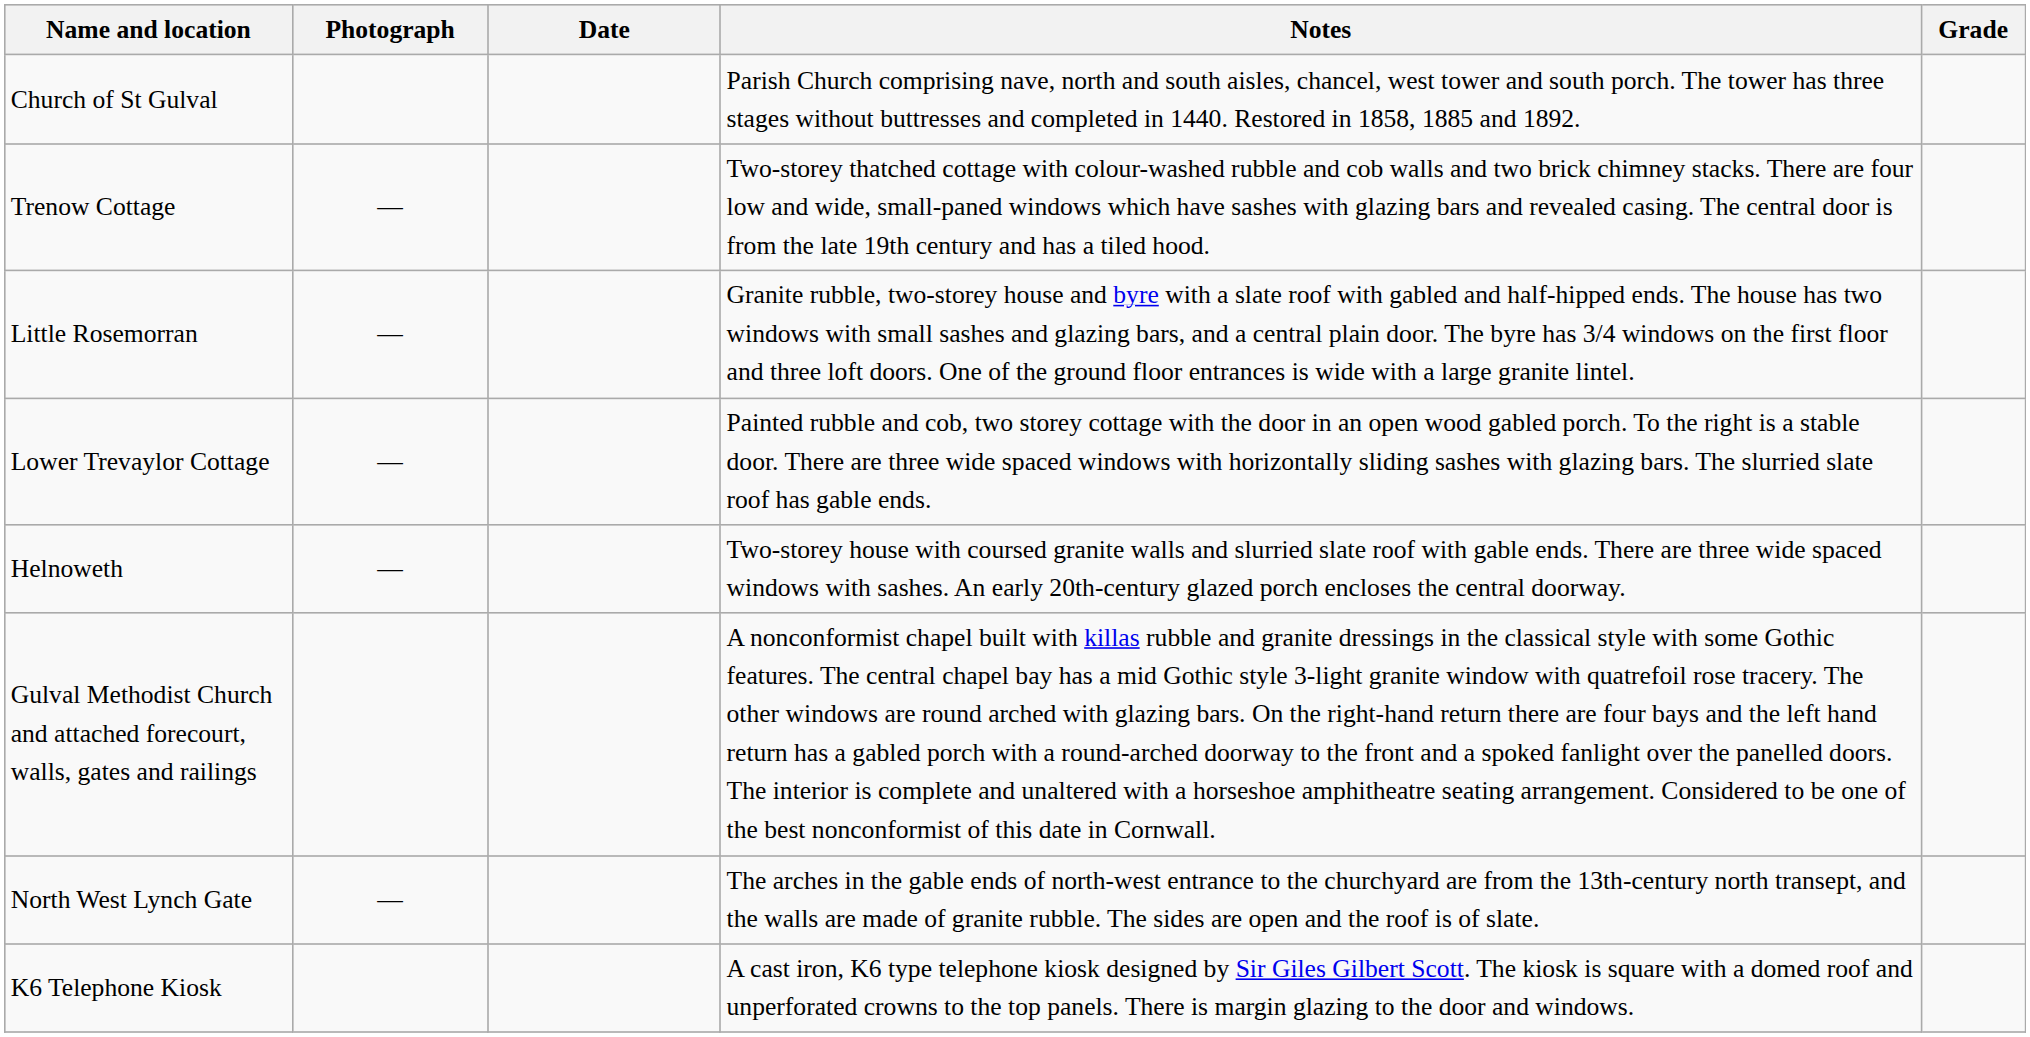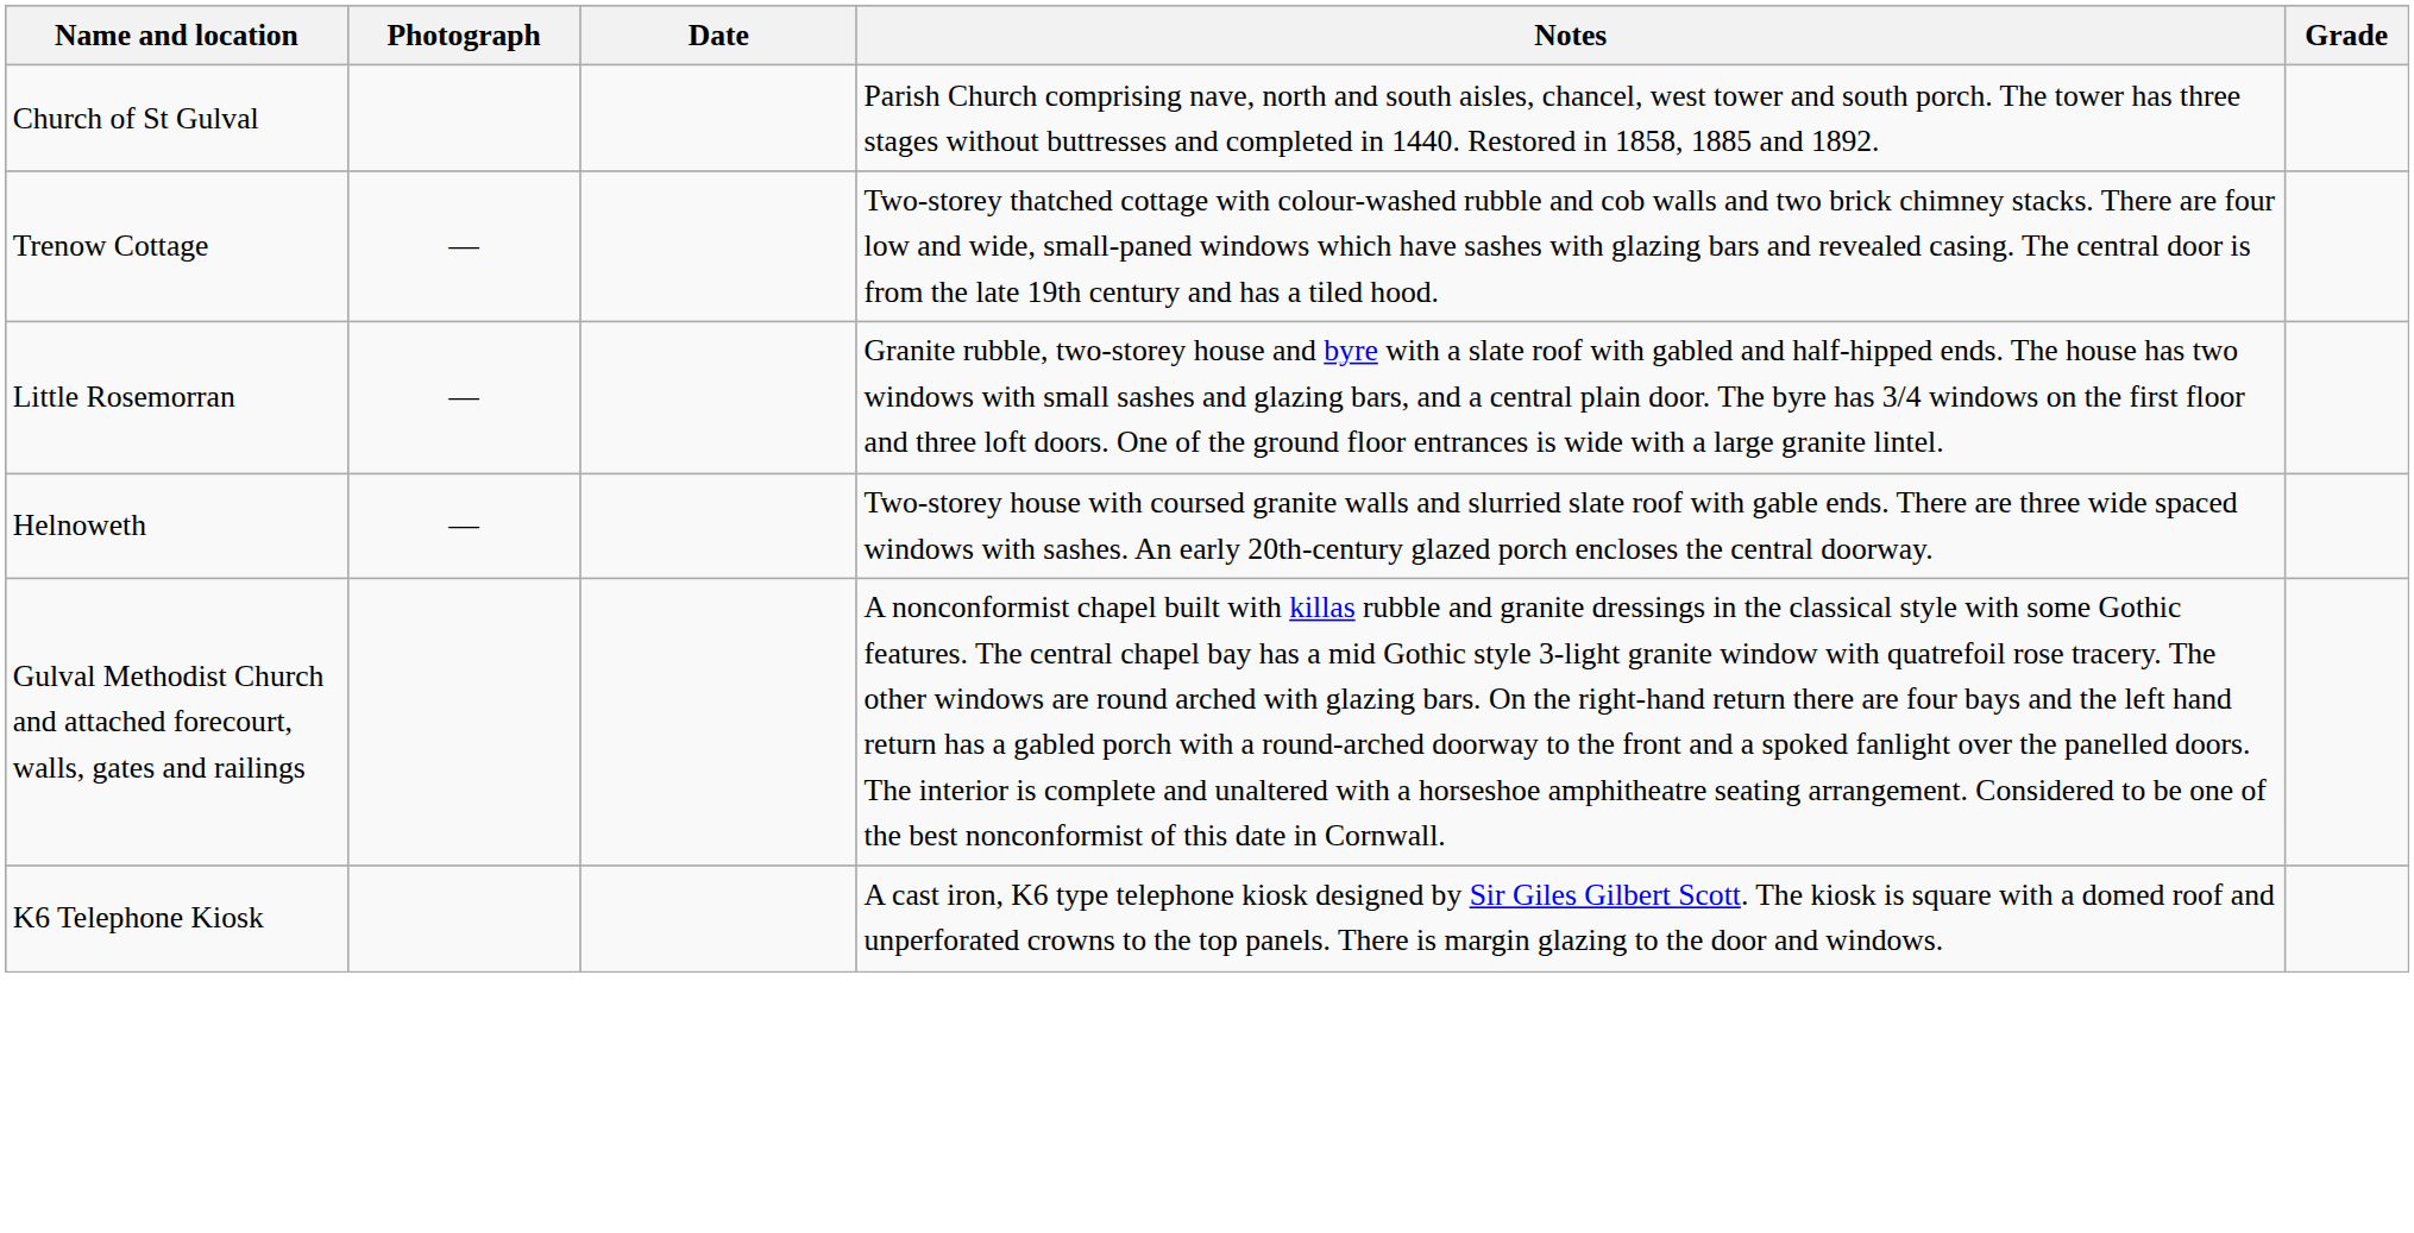 <table class="wikitable sortable plainrowheaders" style="width:100%; border:0; text-align:left; line-height:150%;">
 <tr>
 <th scope="col"  style="width:150px">Name and location</th>
 <th scope="col"  style="width:100px" class="unsortable">Photograph</th>
 <th scope="col"  style="width:120px">Date</th>
 <th scope="col"  style="width:650px" class="unsortable">Notes</th>
 <th scope="col"  style="width:50px">Grade</th>
 </tr>
 <tr>
 <td>Church of St Gulval<br><small></small></td>
 <td align="center"></td>
 <td align="center"></td>
 <td>Parish Church comprising nave, north and south aisles, chancel, west tower and south porch. The tower has three stages without buttresses and completed in 1440. Restored in 1858, 1885 and 1892.</td>
 <td align="center" ></td>
 </tr>
 <tr>
 <td>Trenow Cottage<br><small></small></td>
 <td align="center">—</td>
 <td align="center"></td>
 <td>Two-storey thatched cottage with colour-washed rubble and cob walls and two brick chimney stacks. There are four low and wide, small-paned windows which have sashes with glazing bars and revealed casing. The central door is from the late 19th century and has a tiled hood.</td>
 <td align="center" ></td>
 </tr>
 <tr>
 <td>Little Rosemorran <br><small></small></td>
 <td align="center">—</td>
 <td align="center"></td>
 <td>Granite rubble, two-storey house and <a href='#'>byre</a> with a slate roof with gabled and half-hipped ends. The house has two windows with small sashes and glazing bars, and a central plain door. The byre has 3/4 windows on the first floor and three loft doors. One of the ground floor entrances is wide with a large granite lintel.</td>
 <td align="center" ></td>
 </tr>
 <tr>
-<td>Lower Trevaylor Cottage <br><small></small></td>
-<td align="center">—</td>
-<td align="center"></td>
-<td>Painted rubble and cob, two storey cottage with the door in an open wood gabled porch. To the right is a stable door. There are three wide spaced windows with horizontally sliding sashes with glazing bars. The slurried slate roof has gable ends.</td>
-<td align="center" ></td>
-</tr>
-<tr>
 <td>Helnoweth<br><small></small></td>
 <td align="center">—</td>
 <td align="center"></td>
 <td>Two-storey house with coursed granite walls and slurried slate roof with gable ends. There are three wide spaced windows with sashes. An early 20th-century glazed porch encloses the central doorway.</td>
 <td align="center" ></td>
 </tr>
 <tr>
 <td>Gulval Methodist Church and attached forecourt, walls, gates and railings <br><small></small></td>
 <td align="center"></td>
 <td align="center"></td>
 <td>A nonconformist chapel built with <a href='#'>killas</a> rubble and granite dressings in the classical style with some Gothic features. The central chapel bay has a mid Gothic style 3-light granite window with quatrefoil rose tracery. The other windows are round arched with glazing bars. On the right-hand return there are four bays and the left hand return has a gabled porch with a round-arched doorway to the front and a spoked fanlight over the panelled doors. The interior is complete and unaltered with a horseshoe amphitheatre seating arrangement. Considered to be one of the best nonconformist of this date in Cornwall.</td>
 <td align="center" ></td>
 </tr>
 <tr>
-<td>North West Lynch Gate <br><small></small></td>
-<td align="center">—</td>
-<td align="center"></td>
-<td>The arches in the gable ends of north-west entrance to the churchyard are from the 13th-century north transept, and the walls are made of granite rubble. The sides are open and the roof is of slate.</td>
-<td align="center" ></td>
-</tr>
-<tr>
 <td>K6 Telephone Kiosk<br><small></small></td>
 <td align="center"></td>
 <td align="center"></td>
 <td>A cast iron, K6 type telephone kiosk designed by <a href='#'>Sir Giles Gilbert Scott</a>. The kiosk is square with a domed roof and unperforated crowns to the top panels. There is margin glazing to the door and windows.</td>
 <td align="center" ></td>
 </tr>
 </table>
